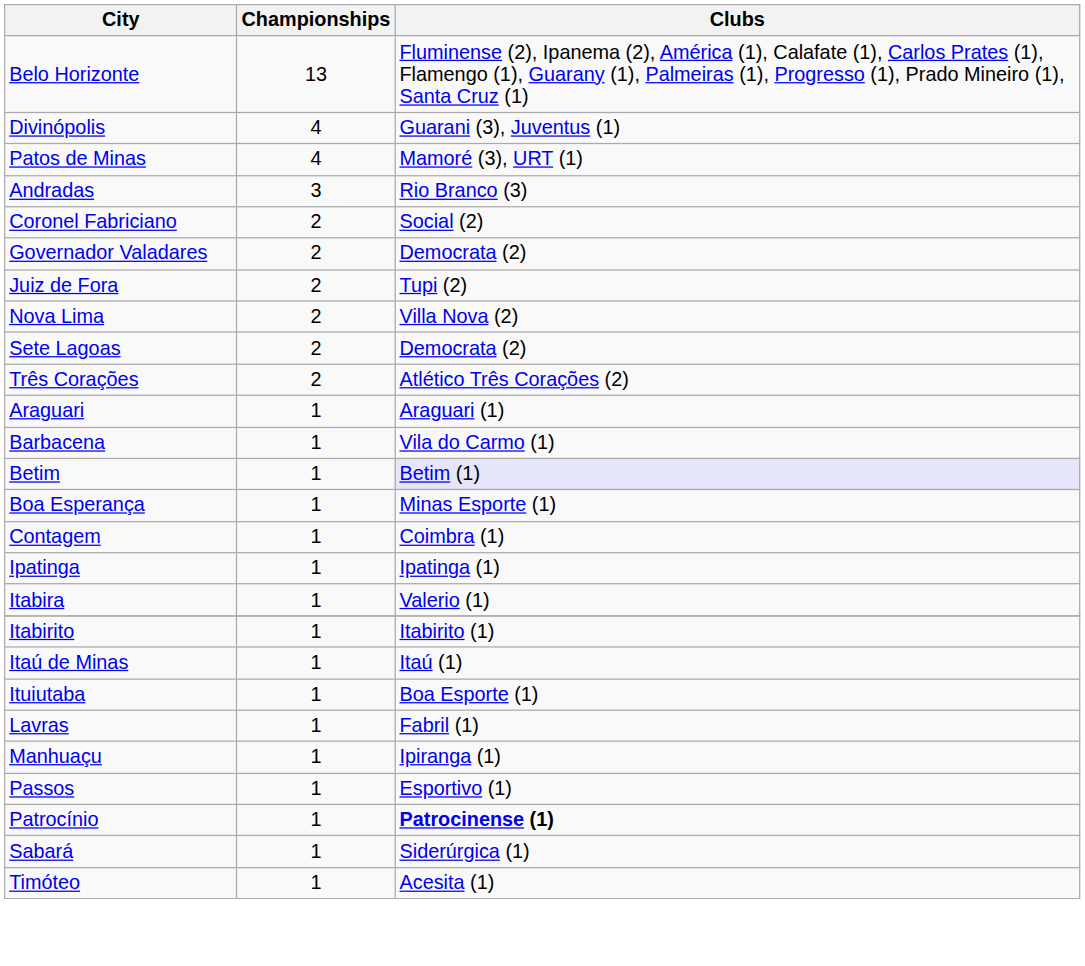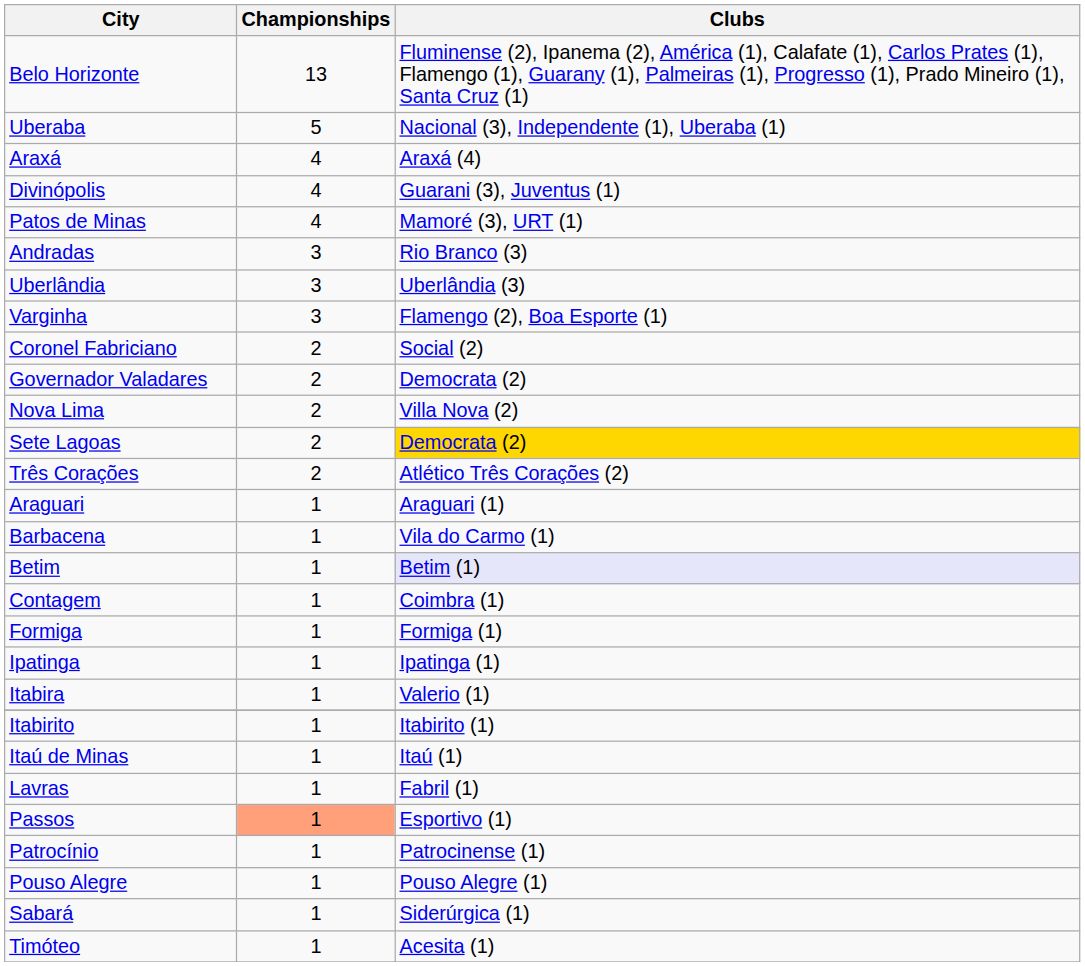 <table class="wikitable">
 <tr>
 <th style="width:180px">City</th>
 <th>Championships</th>
 <th>Clubs</th>
 </tr>
 <tr>
 <td> <a href='#'>Belo Horizonte</a></td>
 <td align="center">13</td>
 <td><a href='#'>Fluminense</a> (2), Ipanema (2), <a href='#'>América</a> (1), Calafate (1), <a href='#'>Carlos Prates</a> (1), Flamengo (1), <a href='#'>Guarany</a> (1), <a href='#'>Palmeiras</a> (1), <a href='#'>Progresso</a> (1), Prado Mineiro (1), <a href='#'>Santa Cruz</a> (1)</td>
+</tr>
+<tr>
+<td> <a href='#'>Uberaba</a></td>
+<td align="center">5</td>
+<td><a href='#'>Nacional</a> (3), <a href='#'>Independente</a> (1), <a href='#'>Uberaba</a> (1)</td>
+</tr>
+<tr>
+<td> <a href='#'>Araxá</a></td>
+<td align="center">4</td>
+<td><a href='#'>Araxá</a> (4)</td>
 </tr>
 <tr>
 <td> <a href='#'>Divinópolis</a></td>
 <td align="center">4</td>
 <td><a href='#'>Guarani</a> (3), <a href='#'>Juventus</a> (1)</td>
 </tr>
 <tr>
 <td> <a href='#'>Patos de Minas</a></td>
 <td align="center">4</td>
 <td><a href='#'>Mamoré</a> (3), <a href='#'>URT</a> (1)</td>
 </tr>
 <tr>
 <td> <a href='#'>Andradas</a></td>
 <td align="center">3</td>
 <td><a href='#'>Rio Branco</a> (3)</td>
 </tr>
 <tr>
+<td> <a href='#'>Uberlândia</a></td>
+<td align="center">3</td>
+<td><a href='#'>Uberlândia</a> (3)</td>
+</tr>
+<tr>
+<td> <a href='#'>Varginha</a></td>
+<td align="center">3</td>
+<td><a href='#'>Flamengo</a> (2), <a href='#'>Boa Esporte</a> (1)</td>
+</tr>
+<tr>
 <td> <a href='#'>Coronel Fabriciano</a></td>
 <td align="center">2</td>
 <td><a href='#'>Social</a> (2)</td>
 </tr>
 <tr>
 <td> <a href='#'>Governador Valadares</a></td>
 <td align="center">2</td>
 <td><a href='#'>Democrata</a> (2)</td>
 </tr>
 <tr>
-<td> <a href='#'>Juiz de Fora</a></td>
-<td align="center">2</td>
-<td><a href='#'>Tupi</a> (2)</td>
-</tr>
-<tr>
 <td> <a href='#'>Nova Lima</a></td>
 <td align="center">2</td>
 <td><a href='#'>Villa Nova</a> (2)</td>
 </tr>
 <tr>
 <td> <a href='#'>Sete Lagoas</a></td>
 <td align="center">2</td>
-<td><a href='#'>Democrata</a> (2)</td>
+<td style="background: gold;"><a href='#'>Democrata</a> (2)</td>
 </tr>
 <tr>
 <td> <a href='#'>Três Corações</a></td>
 <td align="center">2</td>
 <td><a href='#'>Atlético Três Corações</a> (2)</td>
 </tr>
 <tr>
 <td> <a href='#'>Araguari</a></td>
 <td align="center">1</td>
 <td><a href='#'>Araguari</a> (1)</td>
 </tr>
 <tr>
 <td> <a href='#'>Barbacena</a></td>
 <td align="center">1</td>
 <td><a href='#'>Vila do Carmo</a> (1)</td>
 </tr>
 <tr>
 <td> <a href='#'>Betim</a></td>
 <td align="center">1</td>
 <td style="background: lavender;"><a href='#'>Betim</a> (1)</td>
 </tr>
 <tr>
-<td> <a href='#'>Boa Esperança</a></td>
-<td align="center">1</td>
-<td><a href='#'>Minas Esporte</a> (1)</td>
-</tr>
-<tr>
 <td> <a href='#'>Contagem</a></td>
 <td align="center">1</td>
 <td><a href='#'>Coimbra</a> (1)</td>
+</tr>
+<tr>
+<td> <a href='#'>Formiga</a></td>
+<td align="center">1</td>
+<td><a href='#'>Formiga</a> (1)</td>
 </tr>
 <tr>
 <td> <a href='#'>Ipatinga</a></td>
 <td align="center">1</td>
 <td><a href='#'>Ipatinga</a> (1)</td>
 </tr>
 <tr>
 <td> <a href='#'>Itabira</a></td>
 <td align="center">1</td>
 <td><a href='#'>Valerio</a> (1)</td>
 </tr>
 <tr>
 </tr>
 <tr>
 <td> <a href='#'>Itabirito</a></td>
 <td align="center">1</td>
 <td><a href='#'>Itabirito</a> (1)</td>
 </tr>
 <tr>
 <td> <a href='#'>Itaú de Minas</a></td>
 <td align="center">1</td>
 <td><a href='#'>Itaú</a> (1)</td>
 </tr>
 <tr>
-<td> <a href='#'>Ituiutaba</a></td>
-<td align="center">1</td>
-<td><a href='#'>Boa Esporte</a> (1)</td>
-</tr>
-<tr>
 <td> <a href='#'>Lavras</a></td>
 <td align="center">1</td>
 <td><a href='#'>Fabril</a> (1)</td>
 </tr>
 <tr>
-<td> <a href='#'>Manhuaçu</a></td>
-<td align="center">1</td>
-<td><a href='#'>Ipiranga</a> (1)</td>
-</tr>
-<tr>
 <td> <a href='#'>Passos</a></td>
-<td align="center">1</td>
+<td align="center" style="background: lightsalmon;">1</td>
 <td><a href='#'>Esportivo</a> (1)</td>
 </tr>
 <tr>
 <td> <a href='#'>Patrocínio</a></td>
 <td align="center">1</td>
-<td><strong><a href='#'>Patrocinense</a> (1)</strong></td>
+<td><a href='#'>Patrocinense</a> (1)</td>
+</tr>
+<tr>
+<td> <a href='#'>Pouso Alegre</a></td>
+<td align="center">1</td>
+<td><a href='#'>Pouso Alegre</a> (1)</td>
 </tr>
 <tr>
 <td> <a href='#'>Sabará</a></td>
 <td align="center">1</td>
 <td><a href='#'>Siderúrgica</a> (1)</td>
 </tr>
 <tr>
 <td> <a href='#'>Timóteo</a></td>
 <td align="center">1</td>
 <td><a href='#'>Acesita</a> (1)</td>
 </tr>
 </table>
